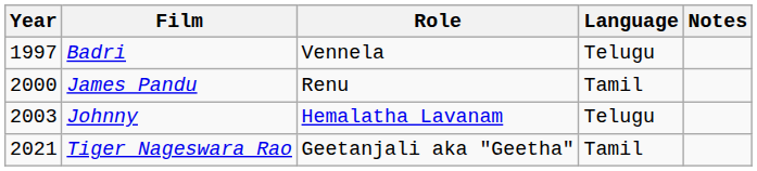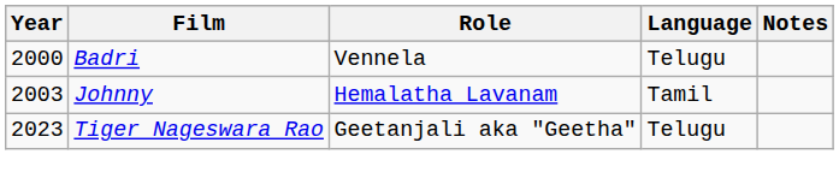 <table class="wikitable">
 <tr style="background:#ccc">
 <th>Year</th>
 <th>Film</th>
 <th>Role</th>
 <th>Language</th>
 <th>Notes</th>
 </tr>
 <tr>
-<td>1997</td>
+<td>2000</td>
 <td><em><a href='#'>Badri</a></em></td>
 <td>Vennela</td>
 <td>Telugu</td>
 <td></td>
 </tr>
 <tr>
-<td>2000</td>
-<td><em><a href='#'>James Pandu</a></em></td>
-<td>Renu</td>
+<td>2003</td>
+<td><em><a href='#'>Johnny</a></em></td>
+<td><a href='#'>Hemalatha Lavanam</a></td>
 <td>Tamil</td>
 <td></td>
 </tr>
 <tr>
-<td>2003</td>
-<td><em><a href='#'>Johnny</a></em></td>
-<td><a href='#'>Hemalatha Lavanam</a></td>
+<td>2023</td>
+<td><em><a href='#'>Tiger Nageswara Rao</a> </em></td>
+<td>Geetanjali  aka "Geetha"</td>
 <td>Telugu</td>
 <td></td>
 </tr>
-<tr>
-<td>2021</td>
-<td><em><a href='#'>Tiger Nageswara Rao</a> </em></td>
-<td>Geetanjali  aka "Geetha"</td>
-<td>Tamil</td>
-<td></td>
-</tr>
 </table>
